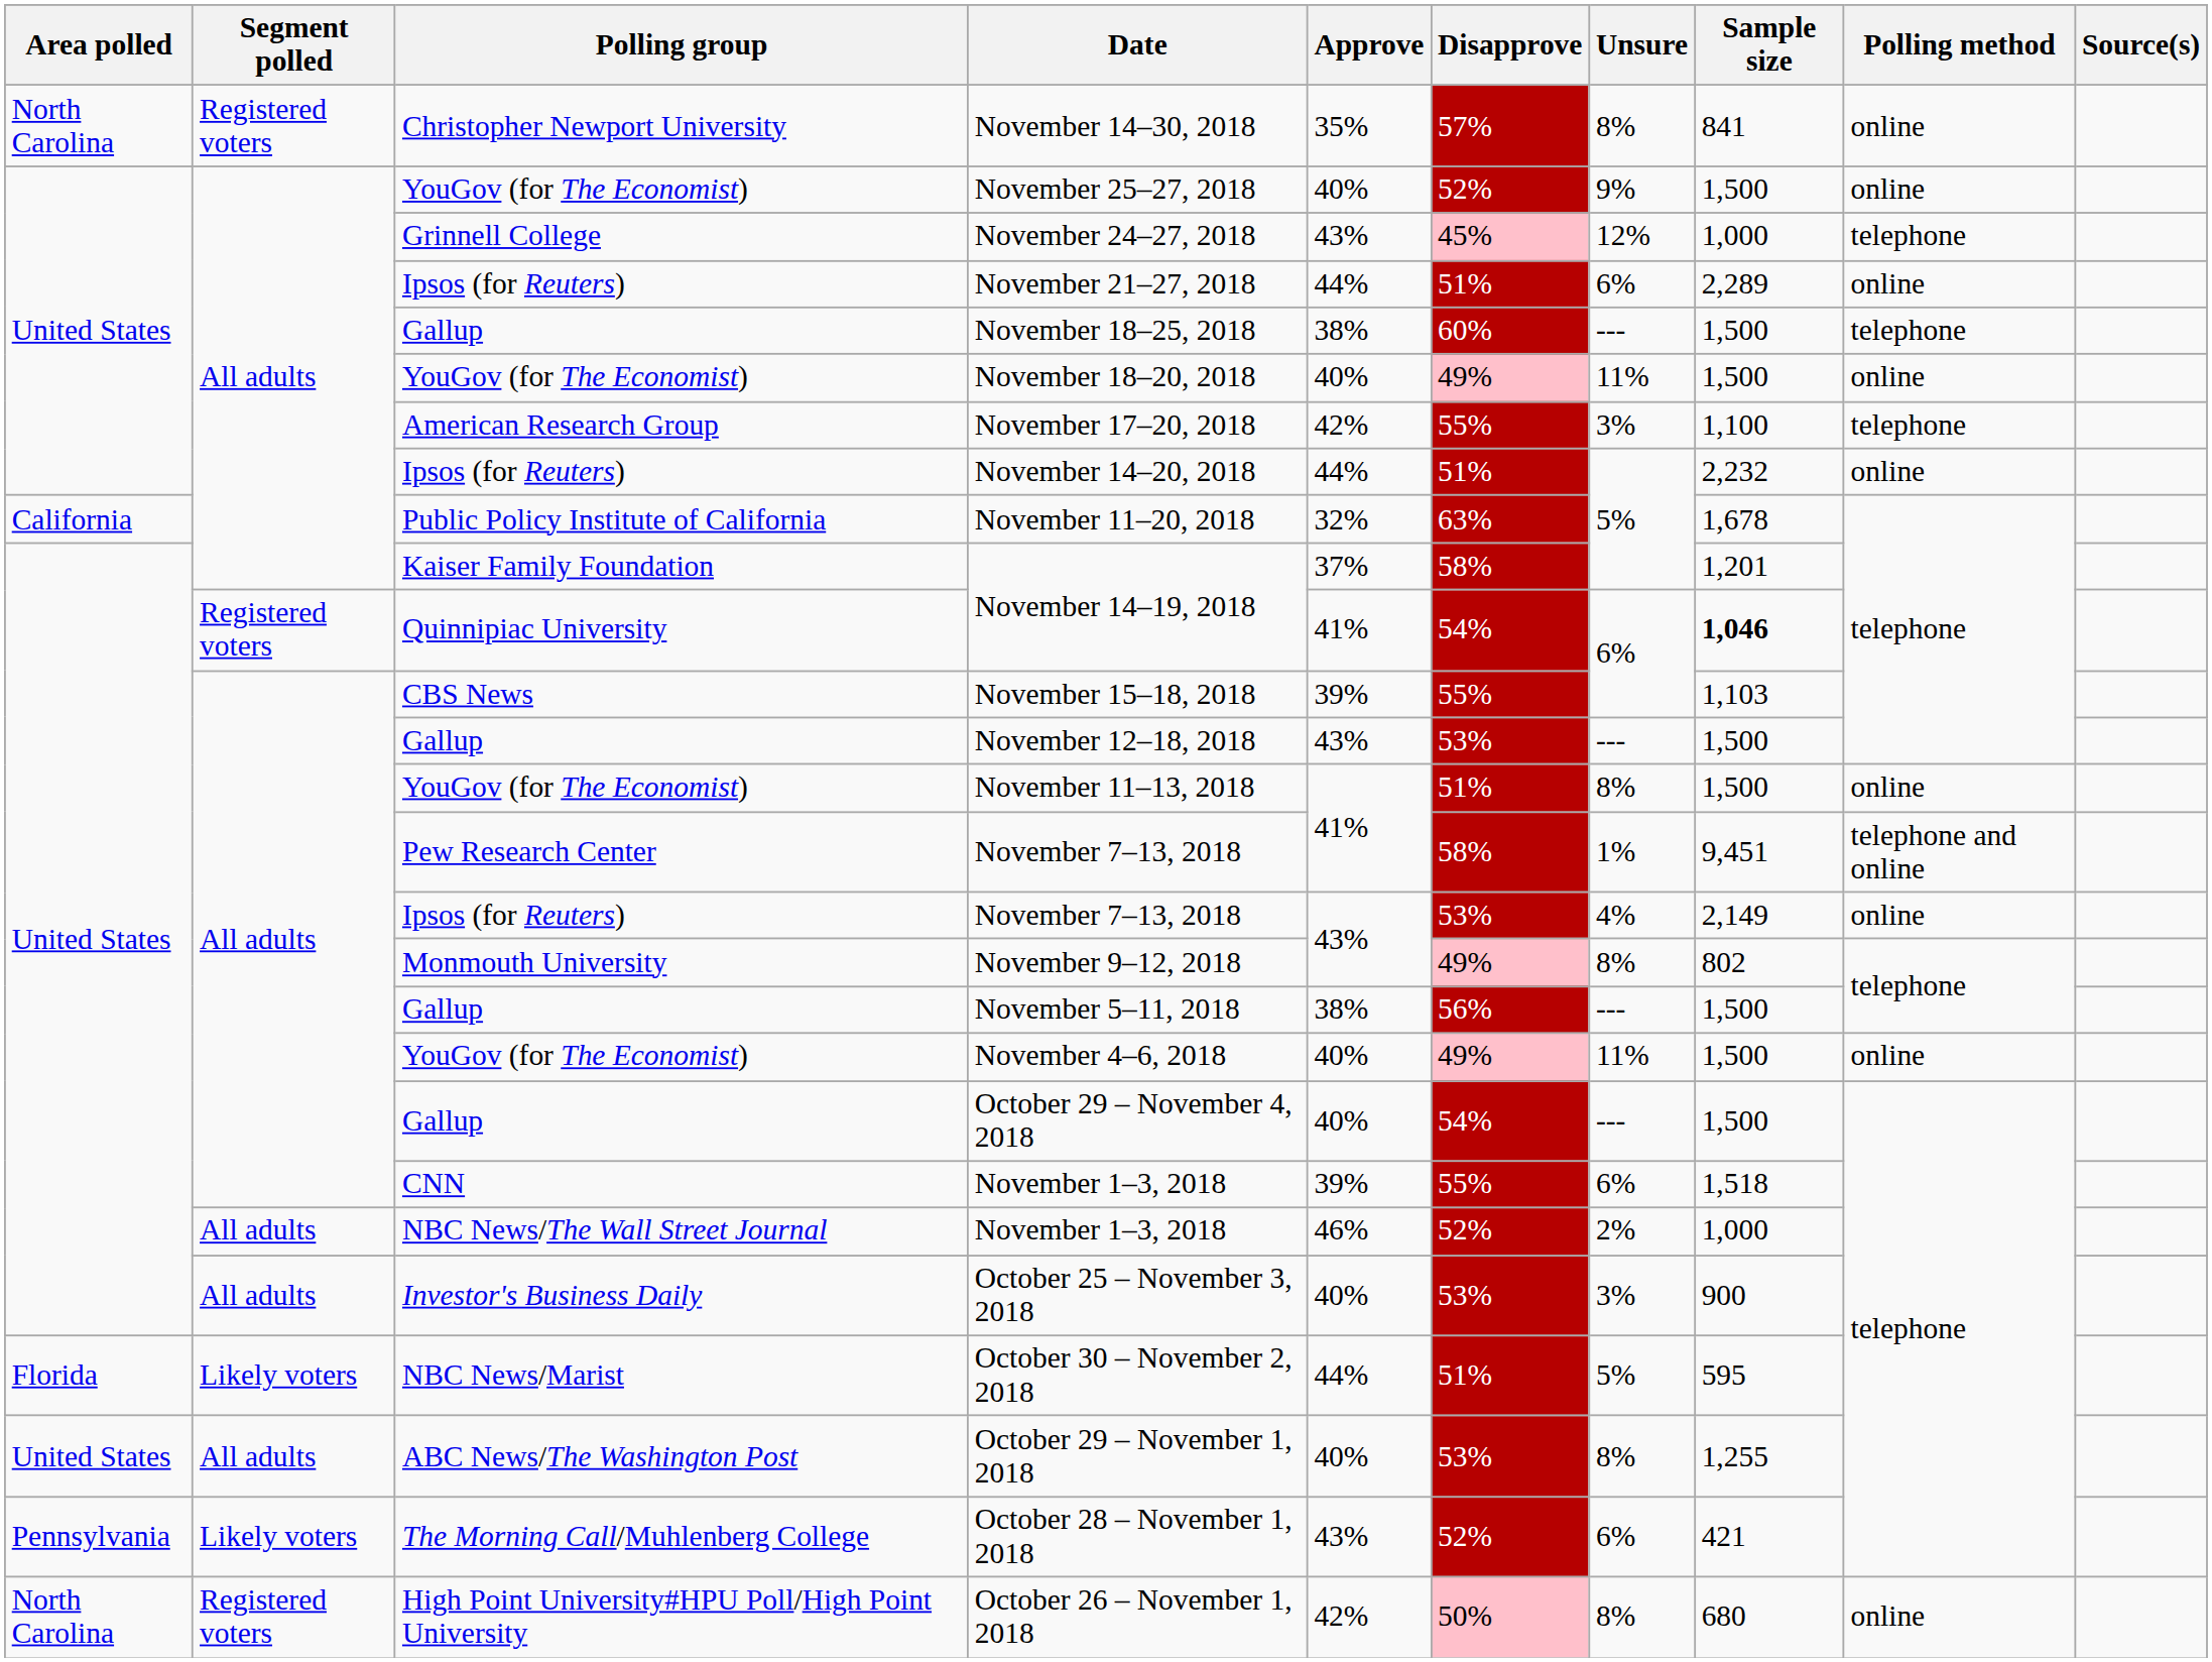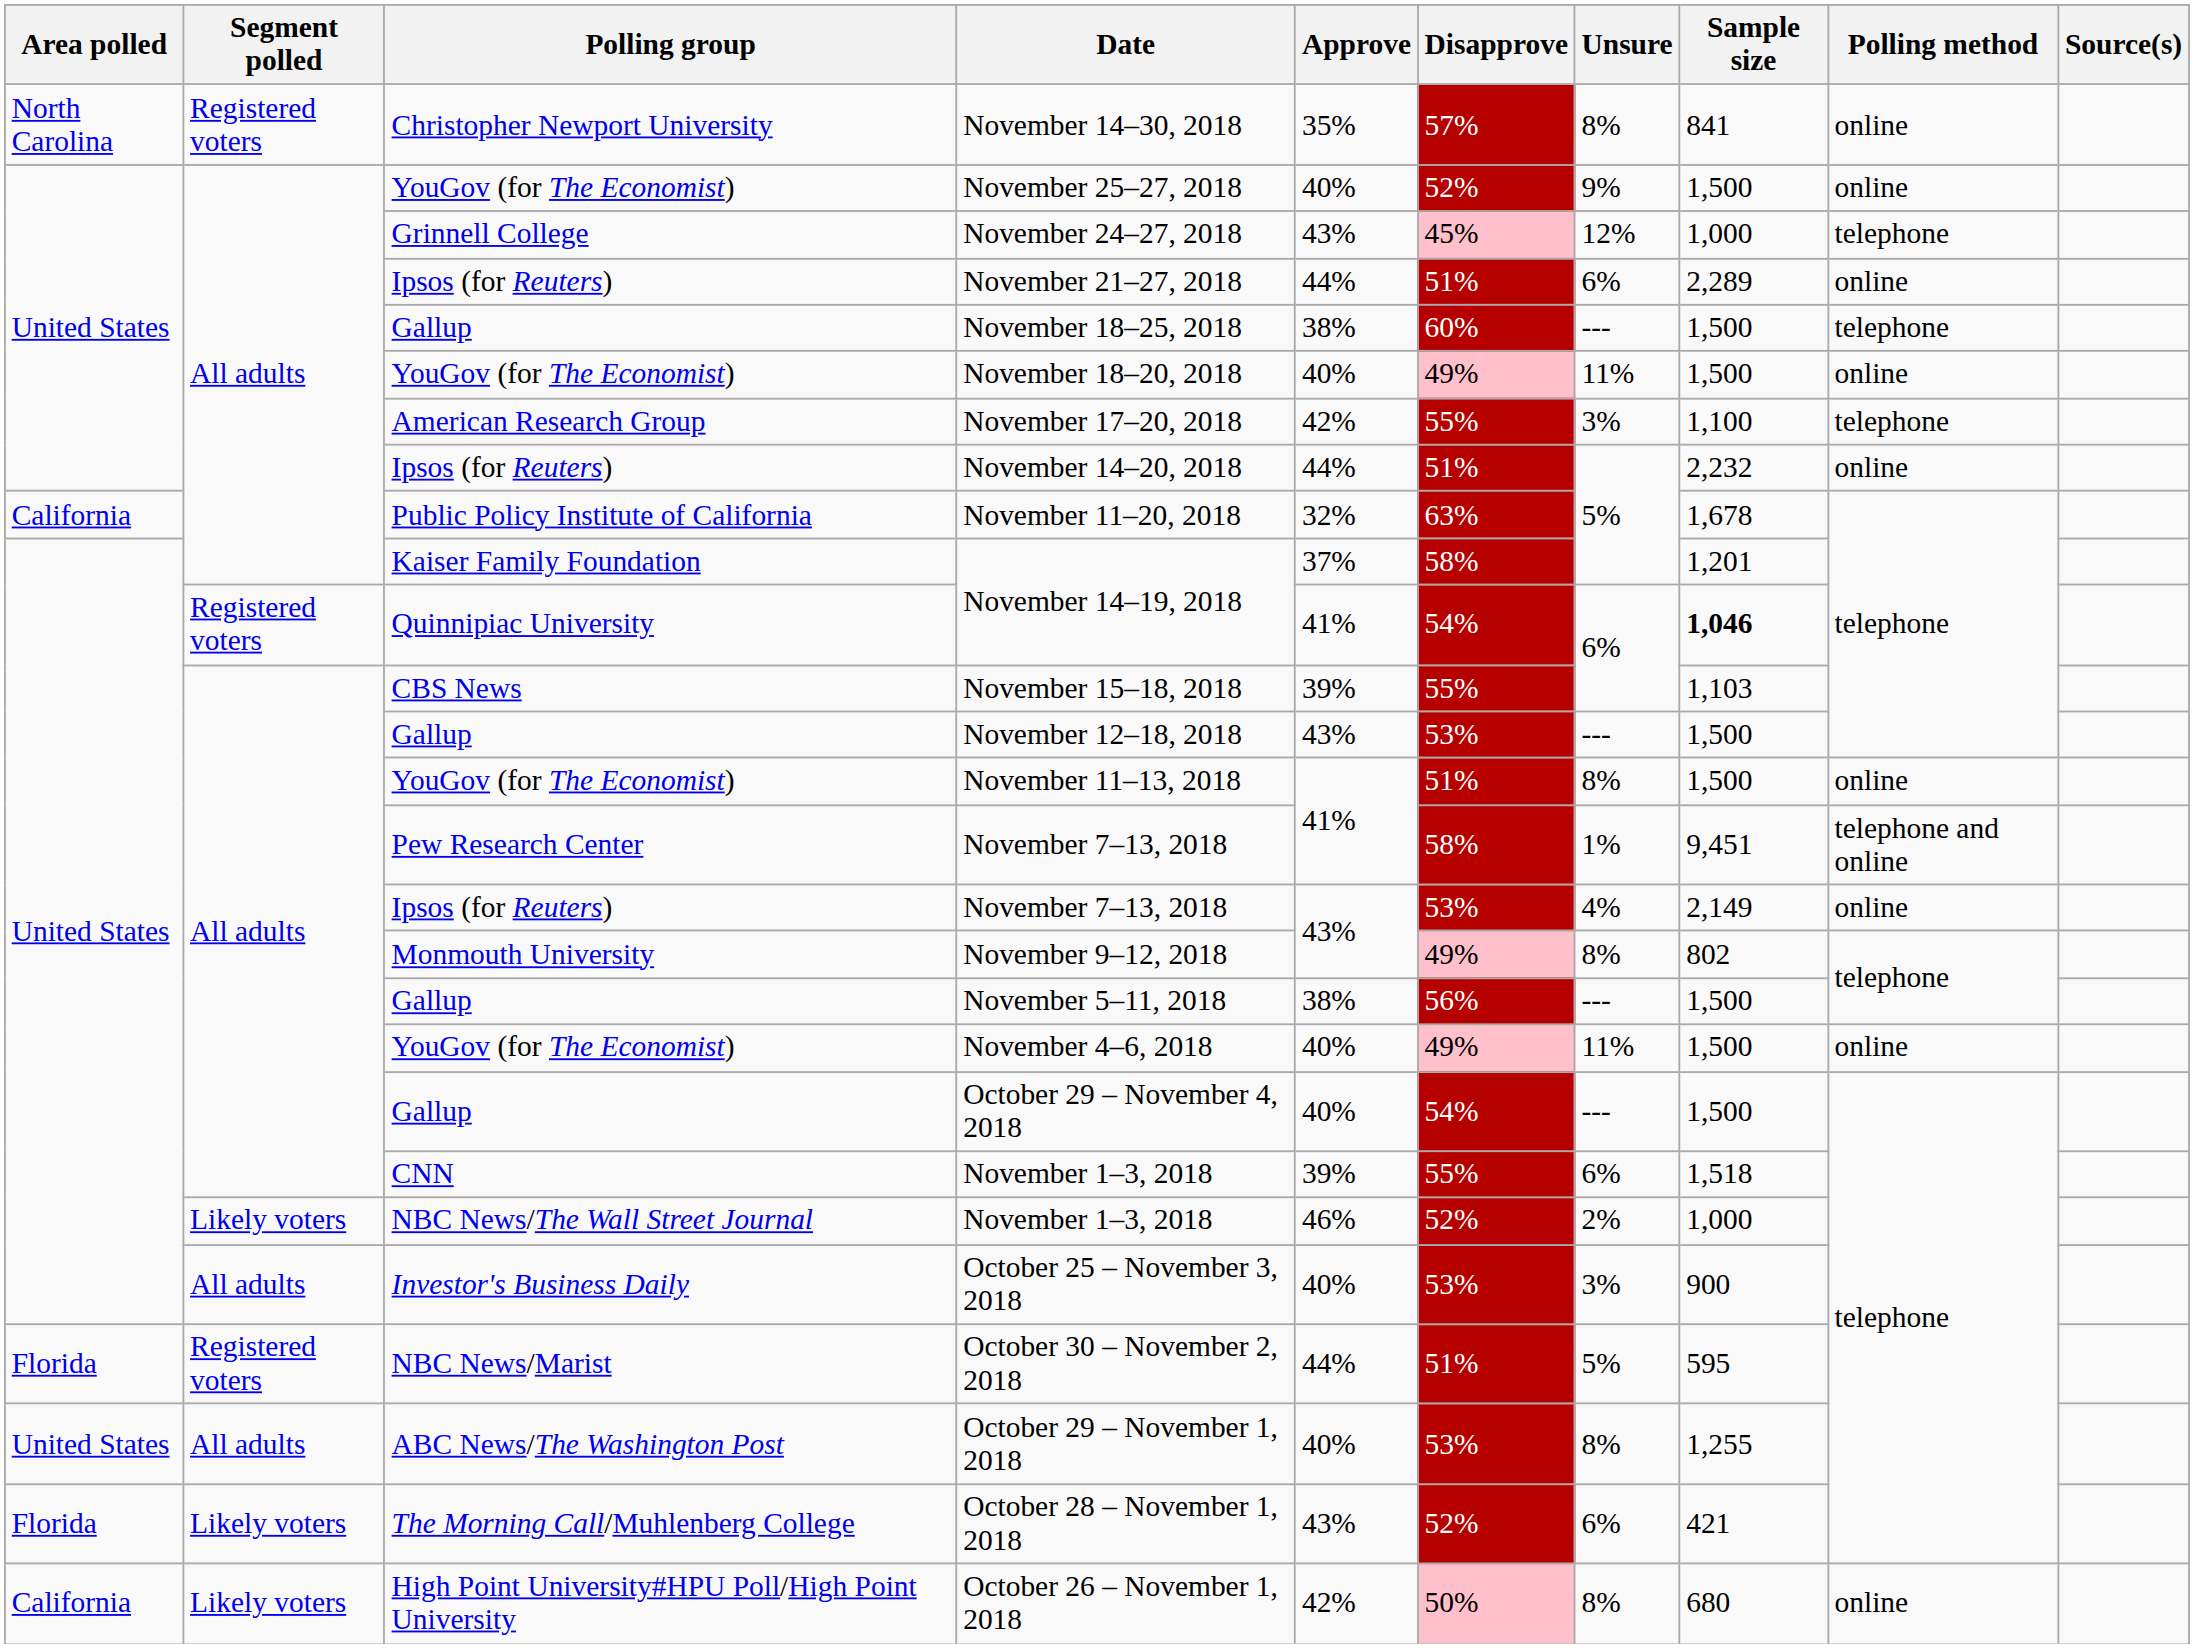 <table class="wikitable sortable" style="width: 75%">
 <tr>
 <th>Area polled</th>
 <th>Segment polled</th>
 <th>Polling group</th>
 <th>Date</th>
 <th>Approve</th>
 <th>Disapprove</th>
 <th>Unsure</th>
 <th>Sample size</th>
 <th>Polling method</th>
 <th>Source(s)</th>
 </tr>
 <tr>
 <td> <a href='#'>North Carolina</a></td>
 <td><a href='#'>Registered voters</a></td>
 <td><a href='#'>Christopher Newport University</a></td>
 <td>November 14–30, 2018</td>
 <td>35%</td>
 <td style="background:#B60000; color: white">57%</td>
 <td>8%</td>
 <td>841</td>
 <td>online</td>
 <td></td>
 </tr>
 <tr>
 <td rowspan="7"> <a href='#'>United States</a></td>
 <td rowspan="9"><a href='#'>All adults</a></td>
 <td><a href='#'>YouGov</a> (for <em><a href='#'>The Economist</a></em>)</td>
 <td>November 25–27, 2018</td>
 <td>40%</td>
 <td style="background:#B60000; color: white">52%</td>
 <td>9%</td>
 <td>1,500</td>
 <td>online</td>
 <td></td>
 </tr>
 <tr>
 <td><a href='#'>Grinnell College</a></td>
 <td>November 24–27, 2018</td>
 <td>43%</td>
 <td style="background: pink; color: black">45%</td>
 <td>12%</td>
 <td>1,000</td>
 <td>telephone</td>
 <td></td>
 </tr>
 <tr>
 <td><a href='#'>Ipsos</a> (for <em><a href='#'>Reuters</a></em>)</td>
 <td>November 21–27, 2018</td>
 <td>44%</td>
 <td style="background:#B60000; color: white">51%</td>
 <td>6%</td>
 <td>2,289</td>
 <td>online</td>
 <td></td>
 </tr>
 <tr>
 <td><a href='#'>Gallup</a></td>
 <td>November 18–25, 2018</td>
 <td>38%</td>
 <td style="background:#B60000; color: white">60%</td>
 <td>---</td>
 <td>1,500</td>
 <td>telephone</td>
 <td></td>
 </tr>
 <tr>
 <td><a href='#'>YouGov</a> (for <em><a href='#'>The Economist</a></em>)</td>
 <td>November 18–20, 2018</td>
 <td>40%</td>
 <td style="background: pink; color: black">49%</td>
 <td>11%</td>
 <td>1,500</td>
 <td>online</td>
 <td></td>
 </tr>
 <tr>
 <td><a href='#'>American Research Group</a></td>
 <td>November 17–20, 2018</td>
 <td>42%</td>
 <td style="background:#B60000; color: white">55%</td>
 <td>3%</td>
 <td>1,100</td>
 <td>telephone</td>
 <td></td>
 </tr>
 <tr>
 <td><a href='#'>Ipsos</a> (for <em><a href='#'>Reuters</a></em>)</td>
 <td>November 14–20, 2018</td>
 <td>44%</td>
 <td style="background:#B60000; color: white">51%</td>
 <td rowspan="3">5%</td>
 <td>2,232</td>
 <td>online</td>
 <td></td>
 </tr>
 <tr>
 <td> <a href='#'>California</a></td>
 <td><a href='#'>Public Policy Institute of California</a></td>
 <td>November 11–20, 2018</td>
 <td>32%</td>
 <td style="background:#B60000; color: white">63%</td>
 <td>1,678</td>
 <td rowspan="5">telephone</td>
 <td></td>
 </tr>
 <tr>
 <td rowspan="14"> <a href='#'>United States</a></td>
 <td><a href='#'>Kaiser Family Foundation</a></td>
 <td rowspan="2">November 14–19, 2018</td>
 <td>37%</td>
 <td style="background:#B60000; color: white">58%</td>
 <td>1,201</td>
 <td></td>
 </tr>
 <tr>
 <td><a href='#'>Registered voters</a></td>
 <td><a href='#'>Quinnipiac University</a></td>
 <td>41%</td>
 <td style="background:#B60000; color: white">54%</td>
 <td rowspan="2">6%</td>
 <td><strong>1,046</strong></td>
 <td></td>
 </tr>
 <tr>
 <td rowspan="10"><a href='#'>All adults</a></td>
 <td><a href='#'>CBS News</a></td>
 <td>November 15–18, 2018</td>
 <td>39%</td>
 <td style="background:#B60000; color: white">55%</td>
 <td>1,103</td>
 <td></td>
 </tr>
 <tr>
 <td><a href='#'>Gallup</a></td>
 <td>November 12–18, 2018</td>
 <td>43%</td>
 <td style="background:#B60000; color: white">53%</td>
 <td>---</td>
 <td>1,500</td>
 <td></td>
 </tr>
 <tr>
 <td><a href='#'>YouGov</a> (for <em><a href='#'>The Economist</a></em>)</td>
 <td>November 11–13, 2018</td>
 <td rowspan="2">41%</td>
 <td style="background:#B60000; color: white">51%</td>
 <td>8%</td>
 <td>1,500</td>
 <td>online</td>
 <td></td>
 </tr>
 <tr>
 <td><a href='#'>Pew Research Center</a></td>
 <td>November 7–13, 2018</td>
 <td style="background:#B60000; color: white">58%</td>
 <td>1%</td>
 <td>9,451</td>
 <td>telephone and online</td>
 <td></td>
 </tr>
 <tr>
 <td><a href='#'>Ipsos</a> (for <em><a href='#'>Reuters</a></em>)</td>
 <td>November 7–13, 2018</td>
 <td rowspan="2">43%</td>
 <td style="background:#B60000; color: white">53%</td>
 <td>4%</td>
 <td>2,149</td>
 <td>online</td>
 <td></td>
 </tr>
 <tr>
 <td><a href='#'>Monmouth University</a></td>
 <td>November 9–12, 2018</td>
 <td style="background: pink; color: black">49%</td>
 <td>8%</td>
 <td>802</td>
 <td rowspan="2">telephone</td>
 <td></td>
 </tr>
 <tr>
 <td><a href='#'>Gallup</a></td>
 <td>November 5–11, 2018</td>
 <td>38%</td>
 <td style="background:#B60000; color: white">56%</td>
 <td>---</td>
 <td>1,500</td>
 <td></td>
 </tr>
 <tr>
 <td><a href='#'>YouGov</a> (for <em><a href='#'>The Economist</a></em>)</td>
 <td>November 4–6, 2018</td>
 <td>40%</td>
 <td style="background: pink; color: black">49%</td>
 <td>11%</td>
 <td>1,500</td>
 <td>online</td>
 <td></td>
 </tr>
 <tr>
 <td><a href='#'>Gallup</a></td>
 <td>October 29 – November 4, 2018</td>
 <td>40%</td>
 <td style="background:#B60000; color: white">54%</td>
 <td>---</td>
 <td>1,500</td>
 <td rowspan="7">telephone</td>
 <td></td>
 </tr>
 <tr>
 <td><a href='#'>CNN</a></td>
 <td>November 1–3, 2018</td>
 <td>39%</td>
 <td style="background:#B60000; color: white">55%</td>
 <td>6%</td>
 <td>1,518</td>
 <td></td>
 </tr>
 <tr>
-<td><a href='#'>All adults</a></td>
+<td><a href='#'>Likely voters</a></td>
 <td><a href='#'>NBC News</a>/<em><a href='#'>The Wall Street Journal</a></em></td>
 <td>November 1–3, 2018</td>
 <td>46%</td>
 <td style="background:#B60000; color: white">52%</td>
 <td>2%</td>
 <td>1,000</td>
 <td></td>
 </tr>
 <tr>
 <td><a href='#'>All adults</a></td>
 <td><em><a href='#'>Investor's Business Daily</a></em></td>
 <td>October 25 – November 3, 2018</td>
 <td>40%</td>
 <td style="background:#B60000; color: white">53%</td>
 <td>3%</td>
 <td>900</td>
 <td></td>
 </tr>
 <tr>
 <td> <a href='#'>Florida</a></td>
-<td><a href='#'>Likely voters</a></td>
+<td><a href='#'>Registered voters</a></td>
 <td><a href='#'>NBC News</a>/<a href='#'>Marist</a></td>
 <td>October 30 – November 2, 2018</td>
 <td>44%</td>
 <td style="background:#B60000; color: white">51%</td>
 <td>5%</td>
 <td>595</td>
 <td></td>
 </tr>
 <tr>
 <td> <a href='#'>United States</a></td>
 <td><a href='#'>All adults</a></td>
 <td><a href='#'>ABC News</a>/<em><a href='#'>The Washington Post</a></em></td>
 <td>October 29 – November 1, 2018</td>
 <td>40%</td>
 <td style="background:#B60000; color: white">53%</td>
 <td>8%</td>
 <td>1,255</td>
 <td></td>
 </tr>
 <tr>
-<td> <a href='#'>Pennsylvania</a></td>
+<td> <a href='#'>Florida</a></td>
 <td><a href='#'>Likely voters</a></td>
 <td><em><a href='#'>The Morning Call</a></em>/<a href='#'>Muhlenberg College</a></td>
 <td>October 28 – November 1, 2018</td>
 <td>43%</td>
 <td style="background:#B60000; color: white">52%</td>
 <td>6%</td>
 <td>421</td>
 <td></td>
 </tr>
 <tr>
-<td> <a href='#'>North Carolina</a></td>
-<td><a href='#'>Registered voters</a></td>
+<td> <a href='#'>California</a></td>
+<td><a href='#'>Likely voters</a></td>
 <td><a href='#'>High Point University#HPU Poll</a>/<a href='#'>High Point University</a></td>
 <td>October 26 – November 1, 2018</td>
 <td>42%</td>
 <td style="background: pink; color: black">50%</td>
 <td>8%</td>
 <td>680</td>
 <td>online</td>
 <td></td>
 </tr>
 </table>
